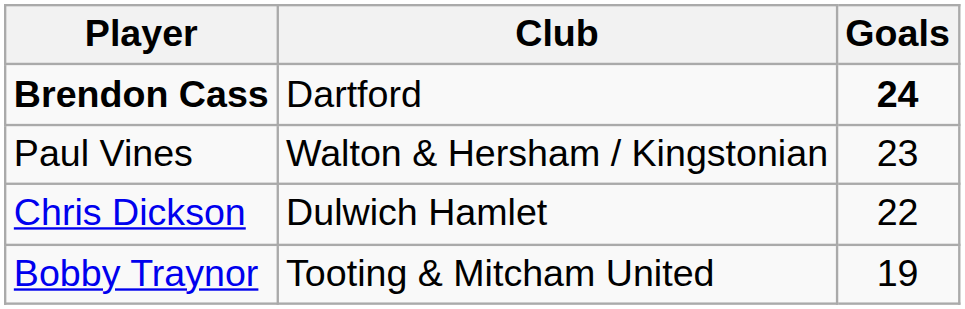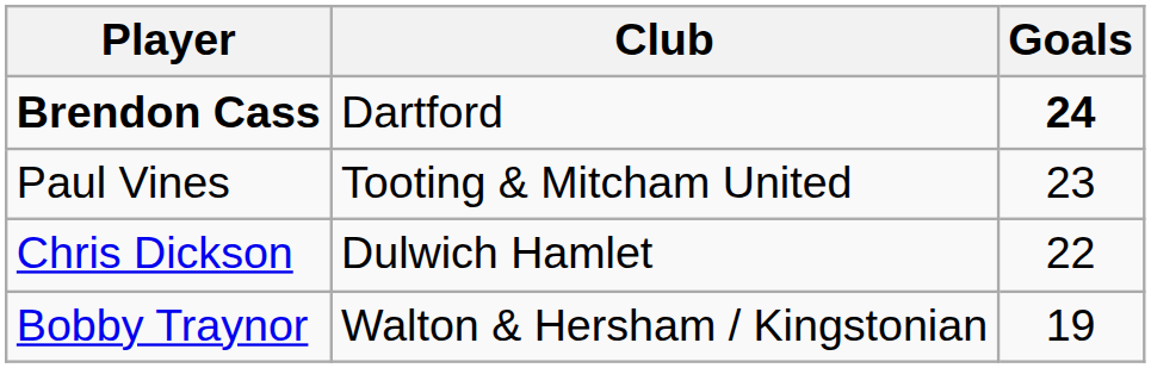 <table class="wikitable">
 <tr>
 <th>Player</th>
 <th>Club</th>
 <th>Goals</th>
 </tr>
 <tr>
 <td><strong>Brendon Cass</strong></td>
 <td>Dartford</td>
 <td align="center"><strong>24</strong></td>
 </tr>
 <tr>
 <td>Paul Vines</td>
-<td>Walton & Hersham / Kingstonian</td>
+<td>Tooting & Mitcham United</td>
 <td align="center">23</td>
 </tr>
 <tr>
 <td><a href='#'>Chris Dickson</a></td>
 <td>Dulwich Hamlet</td>
 <td align="center">22</td>
 </tr>
 <tr>
 <td><a href='#'>Bobby Traynor</a></td>
-<td>Tooting & Mitcham United</td>
+<td>Walton & Hersham / Kingstonian</td>
 <td align="center">19</td>
 </tr>
 </table>
